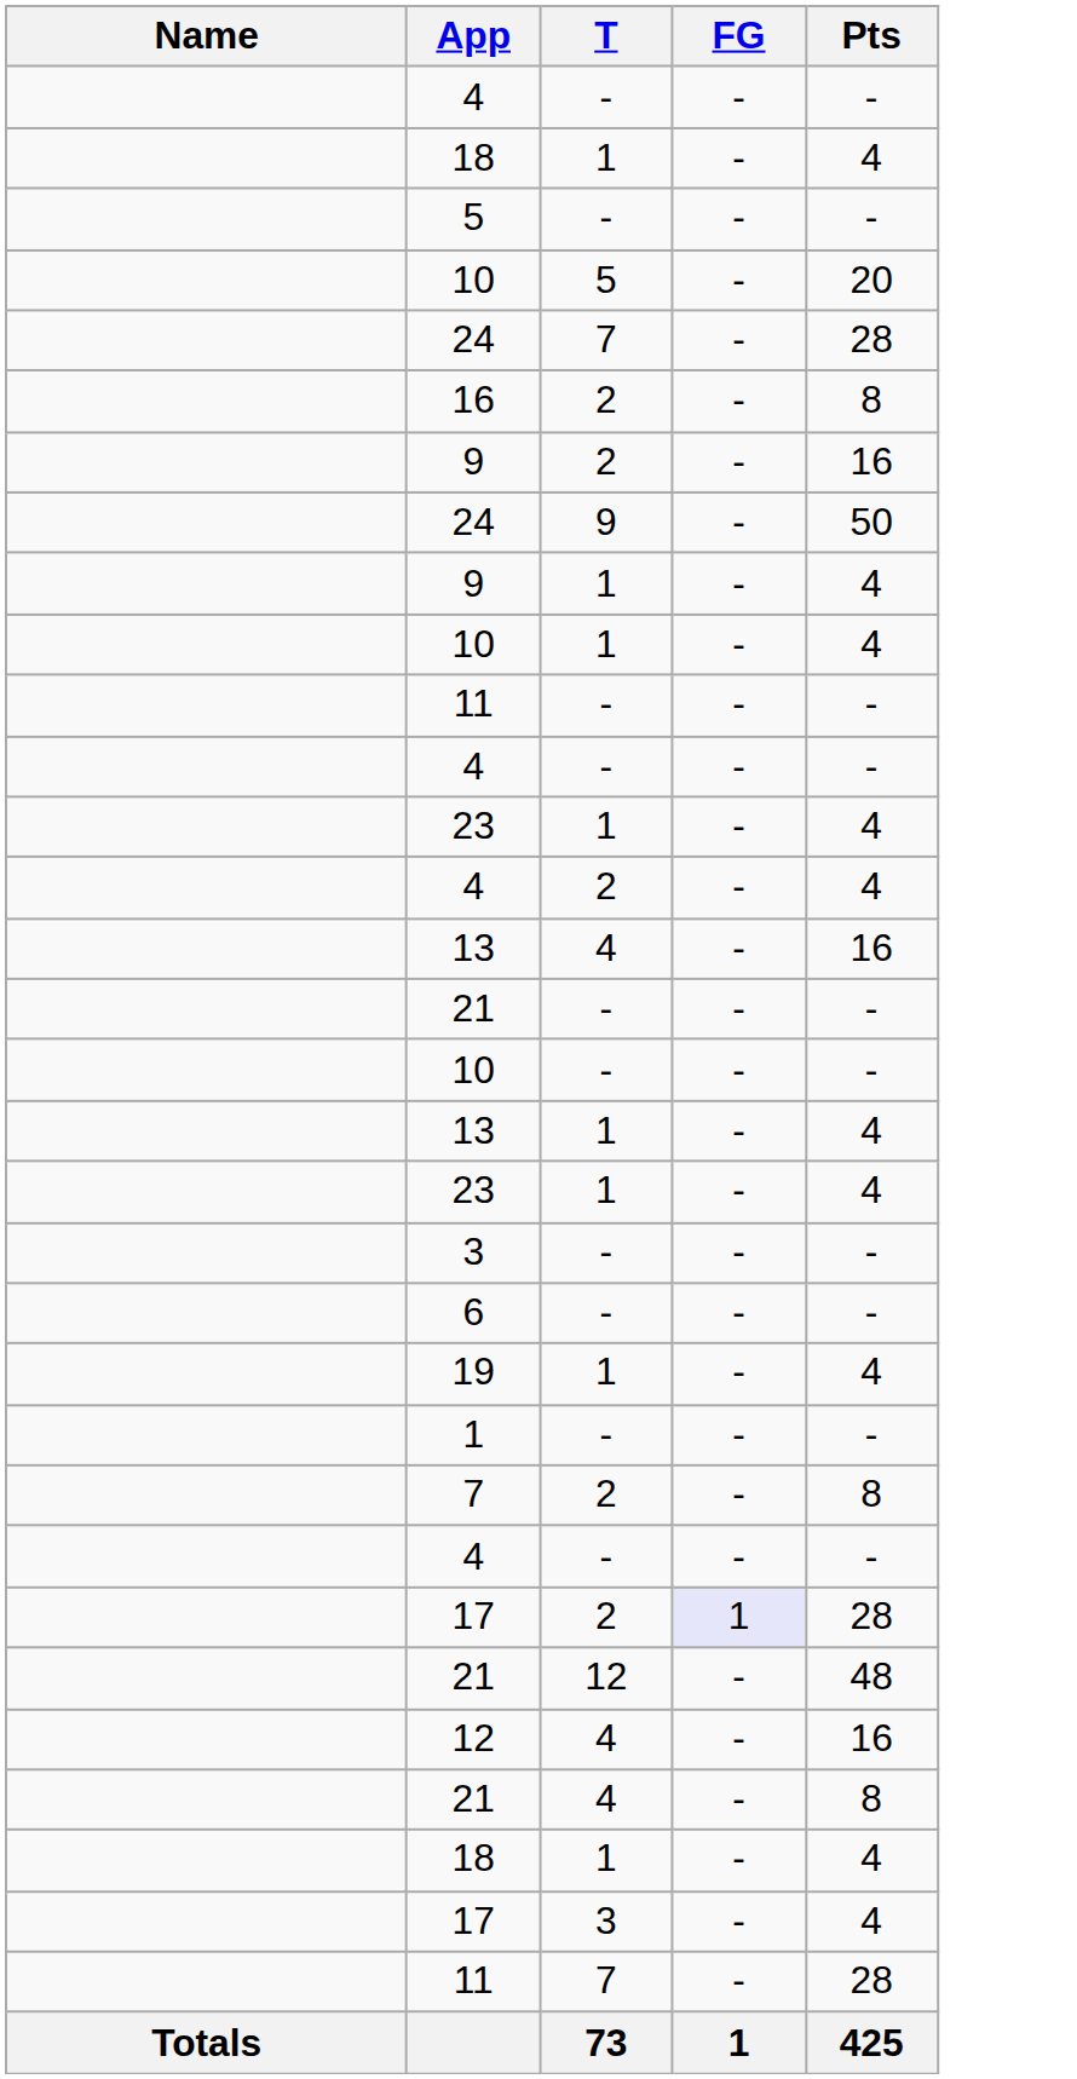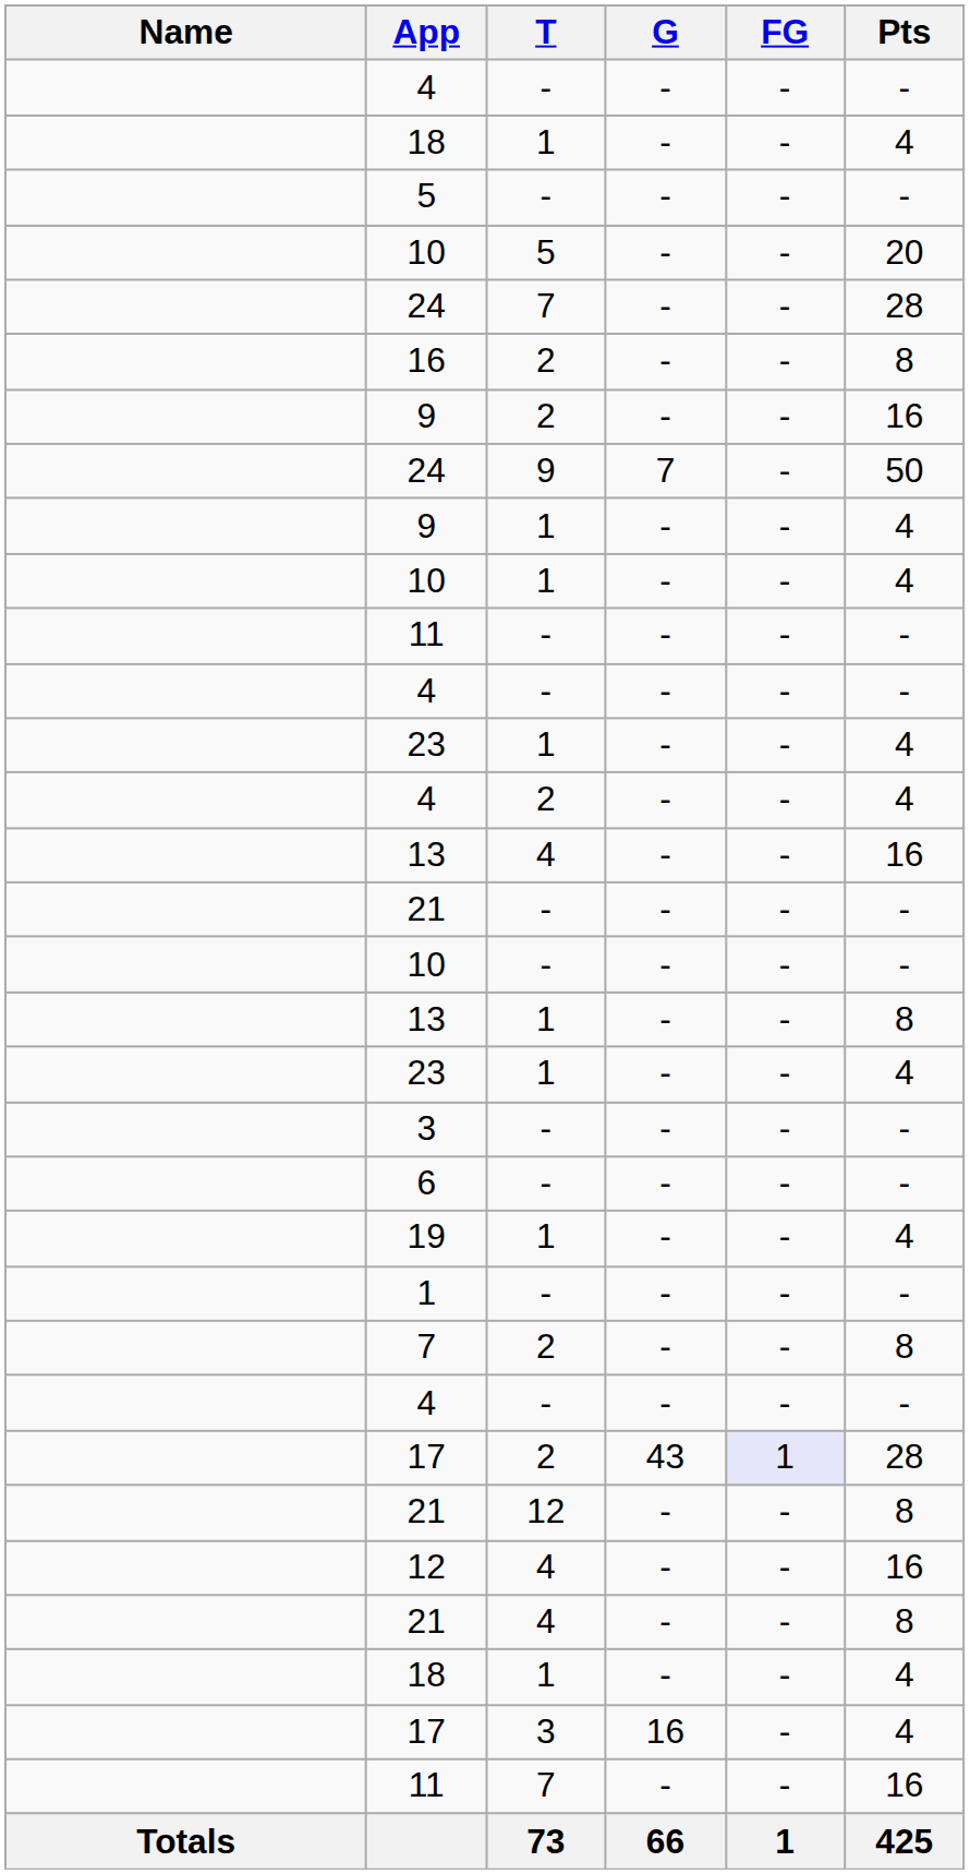 <table class="wikitable sortable" style="text-align: center;">
 <tr>
 <th style="width:10em">Name</th>
 <th style="width:3em"><a href='#'>App</a></th>
 <th style="width:3em"><a href='#'>T</a></th>
+<th style="width:3em"><a href='#'>G</a></th>
 <th style="width:3em"><a href='#'>FG</a></th>
 <th style="width:3em">Pts</th>
 </tr>
 <tr>
 <td style="text-align:left;"></td>
 <td>4</td>
 <td>-</td>
 <td>-</td>
 <td>-</td>
+<td>-</td>
 </tr>
 <tr>
 <td style="text-align:left;"></td>
 <td>18</td>
 <td>1</td>
+<td>-</td>
 <td>-</td>
 <td>4</td>
 </tr>
 <tr>
 <td style="text-align:left;"></td>
 <td>5</td>
 <td>-</td>
 <td>-</td>
 <td>-</td>
+<td>-</td>
 </tr>
 <tr>
 <td style="text-align:left;"></td>
 <td>10</td>
 <td>5</td>
+<td>-</td>
 <td>-</td>
 <td>20</td>
 </tr>
 <tr>
 <td style="text-align:left;"></td>
 <td>24</td>
 <td>7</td>
 <td>-</td>
+<td>-</td>
 <td>28</td>
 </tr>
 <tr>
 <td style="text-align:left;"></td>
 <td>16</td>
 <td>2</td>
+<td>-</td>
 <td>-</td>
 <td>8</td>
 </tr>
 <tr>
 <td style="text-align:left;"></td>
 <td>9</td>
 <td>2</td>
 <td>-</td>
+<td>-</td>
 <td>16</td>
 </tr>
 <tr>
 <td style="text-align:left;"></td>
 <td>24</td>
 <td>9</td>
+<td>7</td>
 <td>-</td>
 <td>50</td>
 </tr>
 <tr>
 <td style="text-align:left;"></td>
 <td>9</td>
 <td>1</td>
 <td>-</td>
+<td>-</td>
 <td>4</td>
 </tr>
 <tr>
 <td style="text-align:left;"></td>
 <td>10</td>
 <td>1</td>
 <td>-</td>
+<td>-</td>
 <td>4</td>
 </tr>
 <tr>
 <td style="text-align:left;"></td>
 <td>11</td>
+<td>-</td>
 <td>-</td>
 <td>-</td>
 <td>-</td>
 </tr>
 <tr>
 <td style="text-align:left;"></td>
 <td>4</td>
 <td>-</td>
 <td>-</td>
 <td>-</td>
+<td>-</td>
 </tr>
 <tr>
 <td style="text-align:left;"></td>
 <td>23</td>
 <td>1</td>
+<td>-</td>
 <td>-</td>
 <td>4</td>
 </tr>
 <tr>
 <td style="text-align:left;"></td>
 <td>4</td>
 <td>2</td>
 <td>-</td>
+<td>-</td>
 <td>4</td>
 </tr>
 <tr>
 <td style="text-align:left;"></td>
 <td>13</td>
 <td>4</td>
 <td>-</td>
+<td>-</td>
 <td>16</td>
 </tr>
 <tr>
 <td style="text-align:left;"></td>
 <td>21</td>
+<td>-</td>
 <td>-</td>
 <td>-</td>
 <td>-</td>
 </tr>
 <tr>
 <td style="text-align:left;"></td>
 <td>10</td>
 <td>-</td>
 <td>-</td>
 <td>-</td>
+<td>-</td>
 </tr>
 <tr>
 <td style="text-align:left;"></td>
 <td>13</td>
 <td>1</td>
 <td>-</td>
-<td>4</td>
+<td>-</td>
+<td>8</td>
 </tr>
 <tr>
 <td style="text-align:left;"></td>
 <td>23</td>
 <td>1</td>
 <td>-</td>
+<td>-</td>
 <td>4</td>
 </tr>
 <tr>
 <td style="text-align:left;"></td>
 <td>3</td>
+<td>-</td>
 <td>-</td>
 <td>-</td>
 <td>-</td>
 </tr>
 <tr>
 <td style="text-align:left;"></td>
 <td>6</td>
 <td>-</td>
 <td>-</td>
 <td>-</td>
+<td>-</td>
 </tr>
 <tr>
 <td style="text-align:left;"></td>
 <td>19</td>
 <td>1</td>
+<td>-</td>
 <td>-</td>
 <td>4</td>
 </tr>
 <tr>
 <td style="text-align:left;"></td>
 <td>1</td>
 <td>-</td>
 <td>-</td>
 <td>-</td>
+<td>-</td>
 </tr>
 <tr>
 <td style="text-align:left;"></td>
 <td>7</td>
 <td>2</td>
+<td>-</td>
 <td>-</td>
 <td>8</td>
 </tr>
 <tr>
 <td style="text-align:left;"></td>
 <td>4</td>
 <td>-</td>
 <td>-</td>
 <td>-</td>
+<td>-</td>
 </tr>
 <tr>
 <td style="text-align:left;"></td>
 <td>17</td>
 <td>2</td>
+<td>43</td>
 <td style="background: lavender;">1</td>
 <td>28</td>
 </tr>
 <tr>
 <td style="text-align:left;"></td>
 <td>21</td>
 <td>12</td>
 <td>-</td>
-<td>48</td>
+<td>-</td>
+<td>8</td>
 </tr>
 <tr>
 <td style="text-align:left;"></td>
 <td>12</td>
 <td>4</td>
+<td>-</td>
 <td>-</td>
 <td>16</td>
 </tr>
 <tr>
 <td style="text-align:left;"></td>
 <td>21</td>
 <td>4</td>
 <td>-</td>
+<td>-</td>
 <td>8</td>
 </tr>
 <tr>
 <td style="text-align:left;"></td>
 <td>18</td>
 <td>1</td>
 <td>-</td>
+<td>-</td>
 <td>4</td>
 </tr>
 <tr>
 <td style="text-align:left;"></td>
 <td>17</td>
 <td>3</td>
+<td>16</td>
 <td>-</td>
 <td>4</td>
 </tr>
 <tr>
 <td style="text-align:left;"></td>
 <td>11</td>
 <td>7</td>
 <td>-</td>
-<td>28</td>
+<td>-</td>
+<td>16</td>
 </tr>
 <tr class="sortbottom">
 <th>Totals</th>
 <th></th>
 <th>73</th>
+<th>66</th>
 <th>1</th>
 <th>425</th>
 </tr>
 </table>
